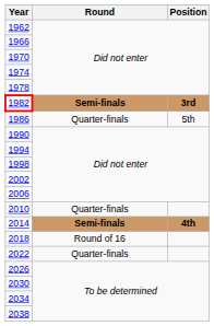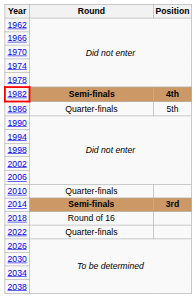 <table class="wikitable" style="text-align: center; font-size:90%">
 <tr>
 <th>Year</th>
 <th style="width:200px">Round</th>
 <th>Position</th>
 </tr>
 <tr>
 <td><a href='#'>1962</a></td>
 <td colspan="2" rowspan="5"><em>Did not enter</em></td>
 </tr>
 <tr>
 <td><a href='#'>1966</a></td>
 </tr>
 <tr>
 <td><a href='#'>1970</a></td>
 </tr>
 <tr>
 <td><a href='#'>1974</a></td>
 </tr>
 <tr>
 <td><a href='#'>1978</a></td>
 </tr>
 <tr>
 <td style="border: 3px solid red"><a href='#'>1982</a></td>
 <td bgcolor="cc9966"><strong>Semi-finals</strong></td>
-<td bgcolor="cc9966"><strong>3rd</strong></td>
+<td bgcolor="cc9966"><strong>4th</strong></td>
 </tr>
 <tr>
 <td><a href='#'>1986</a></td>
 <td>Quarter-finals</td>
 <td>5th</td>
 </tr>
 <tr>
 <td><a href='#'>1990</a></td>
 <td colspan="2" rowspan="5"><em>Did not enter</em></td>
 </tr>
 <tr>
 <td><a href='#'>1994</a></td>
 </tr>
 <tr>
 <td><a href='#'>1998</a></td>
 </tr>
 <tr>
 <td><a href='#'>2002</a></td>
 </tr>
 <tr>
 <td><a href='#'>2006</a></td>
 </tr>
 <tr>
 <td><a href='#'>2010</a></td>
 <td>Quarter-finals</td>
 <td></td>
 </tr>
 <tr>
 <td><a href='#'>2014</a></td>
 <td bgcolor="cc9966"><strong>Semi-finals</strong></td>
-<td bgcolor="cc9966"><strong>4th</strong></td>
+<td bgcolor="cc9966"><strong>3rd</strong></td>
 </tr>
 <tr>
 <td><a href='#'>2018</a></td>
 <td>Round of 16</td>
 <td></td>
 </tr>
 <tr>
 <td><a href='#'>2022</a></td>
 <td>Quarter-finals</td>
 <td></td>
 </tr>
 <tr>
 <td><a href='#'>2026</a></td>
 <td colspan="2" rowspan="4"><em>To be determined</em></td>
 </tr>
 <tr>
 <td><a href='#'>2030</a></td>
 </tr>
 <tr>
 <td><a href='#'>2034</a></td>
 </tr>
 <tr>
 <td><a href='#'>2038</a></td>
 </tr>
 </table>
